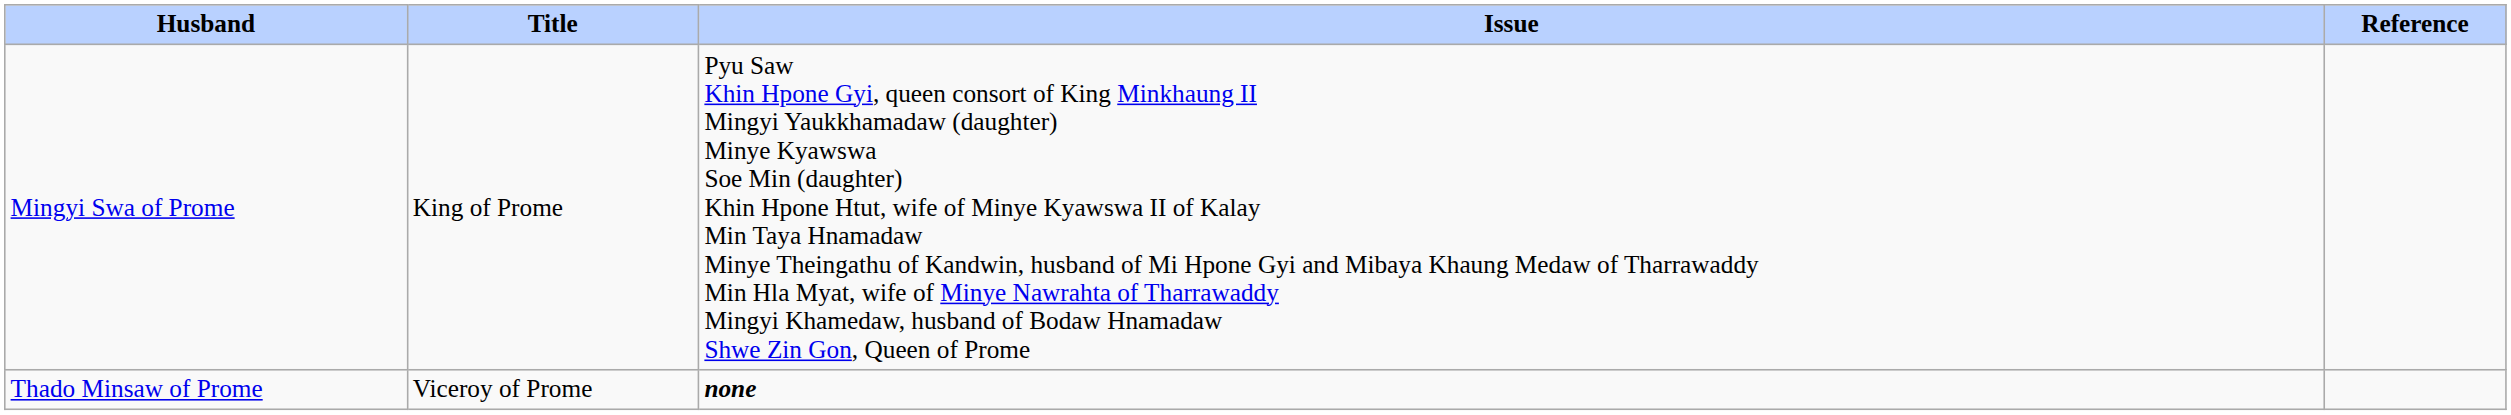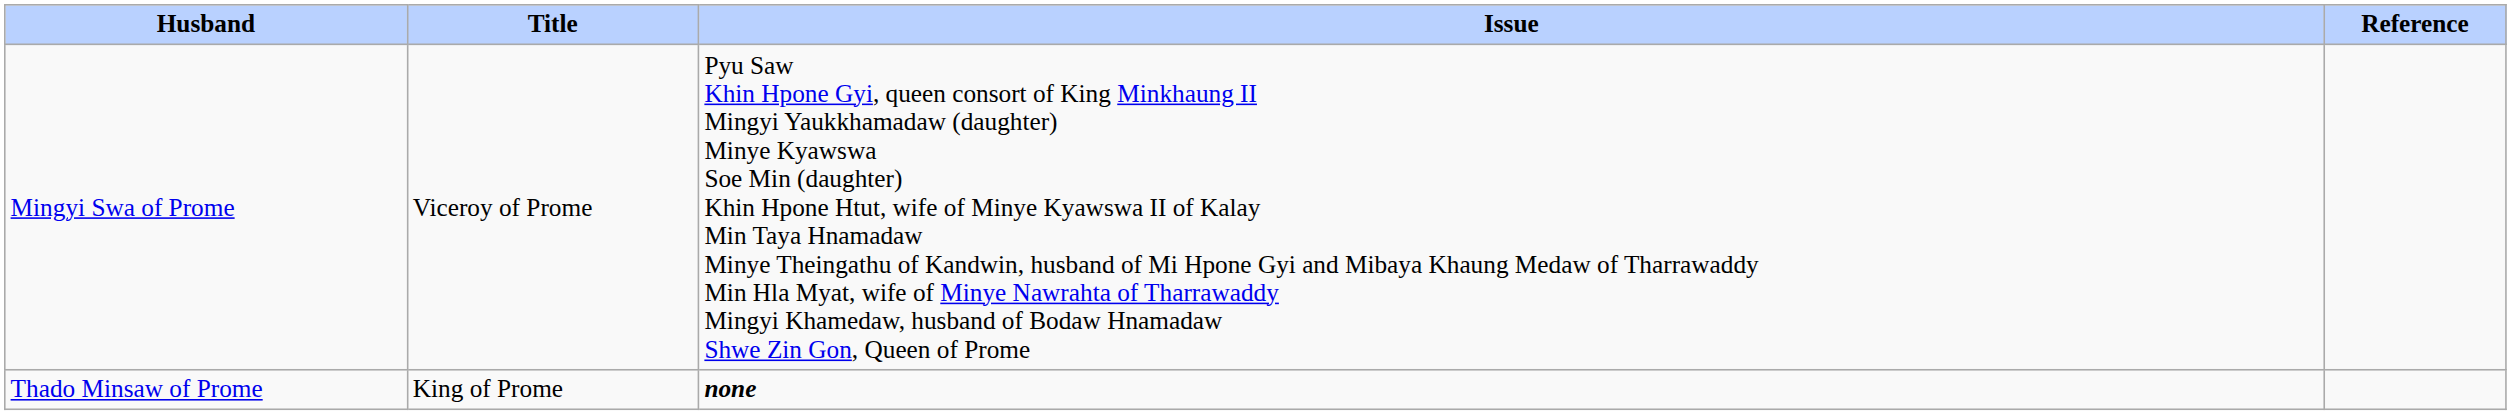 <table width=100% class="wikitable">
 <tr>
 <th style="background-color:#B9D1FF">Husband</th>
 <th style="background-color:#B9D1FF">Title</th>
 <th style="background-color:#B9D1FF">Issue</th>
 <th style="background-color:#B9D1FF">Reference</th>
 </tr>
 <tr>
 <td><a href='#'>Mingyi Swa of Prome</a></td>
-<td>King of Prome</td>
+<td>Viceroy of Prome</td>
 <td>Pyu Saw<br> <a href='#'>Khin Hpone Gyi</a>, queen consort of King <a href='#'>Minkhaung II</a><br> Mingyi Yaukkhamadaw (daughter)<br> Minye Kyawswa<br> Soe Min (daughter)<br> Khin Hpone Htut, wife of Minye Kyawswa II of Kalay<br> Min Taya Hnamadaw<br> Minye Theingathu of Kandwin, husband of Mi Hpone Gyi and Mibaya Khaung Medaw of Tharrawaddy<br> Min Hla Myat, wife of <a href='#'>Minye Nawrahta of Tharrawaddy</a><br> Mingyi Khamedaw, husband of Bodaw Hnamadaw<br> <a href='#'>Shwe Zin Gon</a>, Queen of Prome</td>
 <td></td>
 </tr>
 <tr>
 <td><a href='#'>Thado Minsaw of Prome</a></td>
-<td>Viceroy of Prome</td>
+<td>King of Prome</td>
 <td><strong><em>none</em></strong></td>
 <td></td>
 </tr>
 </table>
